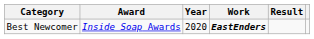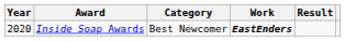 <table class="wikitable">
 <tr>
+<th>Year</th>
+<th>Award</th>
 <th>Category</th>
-<th>Award</th>
-<th>Year</th>
 <th>Work</th>
 <th>Result</th>
 <th></th>
 </tr>
 <tr>
+<td>2020</td>
+<td><a href='#'><em>Inside Soap</em> Awards</a></td>
 <td>Best Newcomer</td>
-<td><a href='#'><em>Inside Soap</em> Awards</a></td>
-<td>2020</td>
 <td><strong><em>EastEnders</em></strong></td>
 <td></td>
 <td align="center"></td>
 </tr>
 </table>
